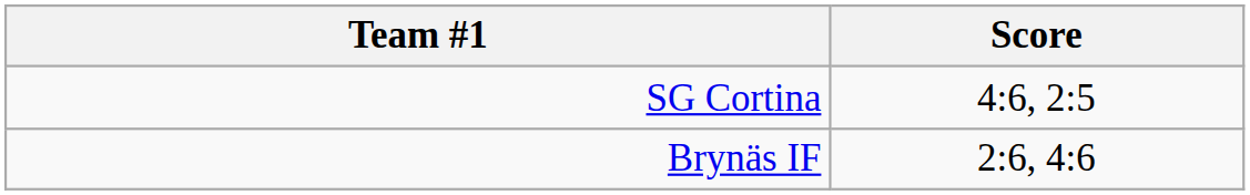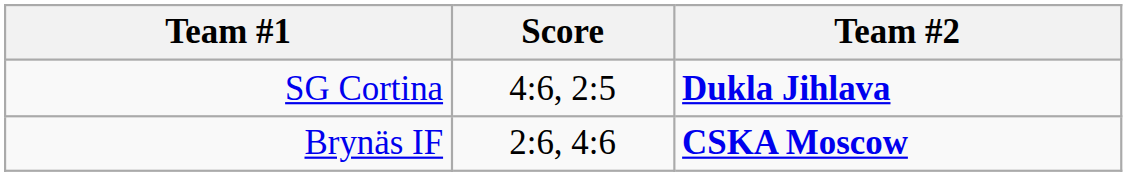 <table class="wikitable" style="text-align: center;">
 <tr>
 <th width=22%>Team #1</th>
 <th width=11%>Score</th>
+<th width=22%>Team #2</th>
 </tr>
 <tr>
 <td style="text-align: right;"><a href='#'>SG Cortina</a> </td>
 <td>4:6, 2:5</td>
+<td style="text-align: left;"> <strong><a href='#'>Dukla Jihlava</a></strong></td>
 </tr>
 <tr>
 <td style="text-align: right;"><a href='#'>Brynäs IF</a> </td>
 <td>2:6, 4:6</td>
+<td style="text-align: left;"> <strong><a href='#'>CSKA Moscow</a></strong></td>
 </tr>
 </table>
